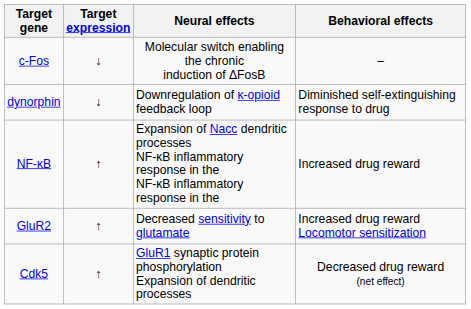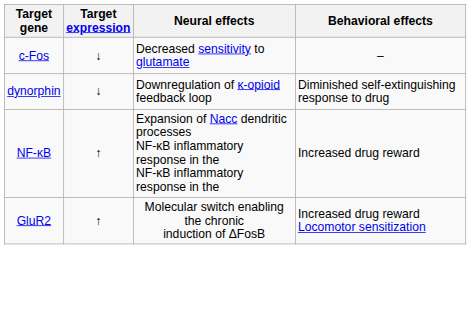 <table class="wikitable" style="float:left; text-align:center">
 <tr>
 <th scope="col">Target<br>gene</th>
 <th scope="col">Target<br><a href='#'>expression</a></th>
 <th scope="col">Neural effects</th>
 <th scope="col">Behavioral effects</th>
 </tr>
 <tr>
 <td scope="row" style="height: 40px"><a href='#'>c-Fos</a></td>
 <td>↓</td>
-<td>Molecular switch enabling the chronic<br> induction of ΔFosB</td>
+<td style="text-align:left">Decreased <a href='#'>sensitivity</a> to <a href='#'>glutamate</a></td>
 <td>–</td>
 </tr>
 <tr>
 <td scope="row" style="height: 40px"><a href='#'>dynorphin</a></td>
 <td>↓<br></td>
 <td style="text-align:left">Downregulation of <a href='#'>κ-opioid</a> feedback loop</td>
 <td style="text-align:left">Diminished self-extinguishing response to drug</td>
 </tr>
 <tr>
 <td scope="row" style="height: 40px"><a href='#'>NF-κB</a></td>
 <td>↑</td>
 <td style="text-align:left">Expansion of <a href='#'>Nacc</a> dendritic processes<br>NF-κB inflammatory response in the <br>NF-κB inflammatory response in the <br></td>
 <td style="text-align:left">Increased drug reward</td>
 </tr>
 <tr>
 <td scope="row" style="height: 40px"><a href='#'>GluR2</a></td>
 <td>↑</td>
-<td style="text-align:left">Decreased <a href='#'>sensitivity</a> to <a href='#'>glutamate</a></td>
+<td>Molecular switch enabling the chronic<br> induction of ΔFosB</td>
 <td style="text-align:left">Increased drug reward<br><a href='#'>Locomotor sensitization</a></td>
 </tr>
-<tr>
-<td scope="row" style="height: 40px"><a href='#'>Cdk5</a></td>
-<td>↑</td>
-<td style="text-align:left"><a href='#'>GluR1</a> synaptic protein phosphorylation <br>Expansion of  dendritic processes</td>
-<td>Decreased drug reward<br><small>(net effect)</small></td>
-</tr>
 </table>
